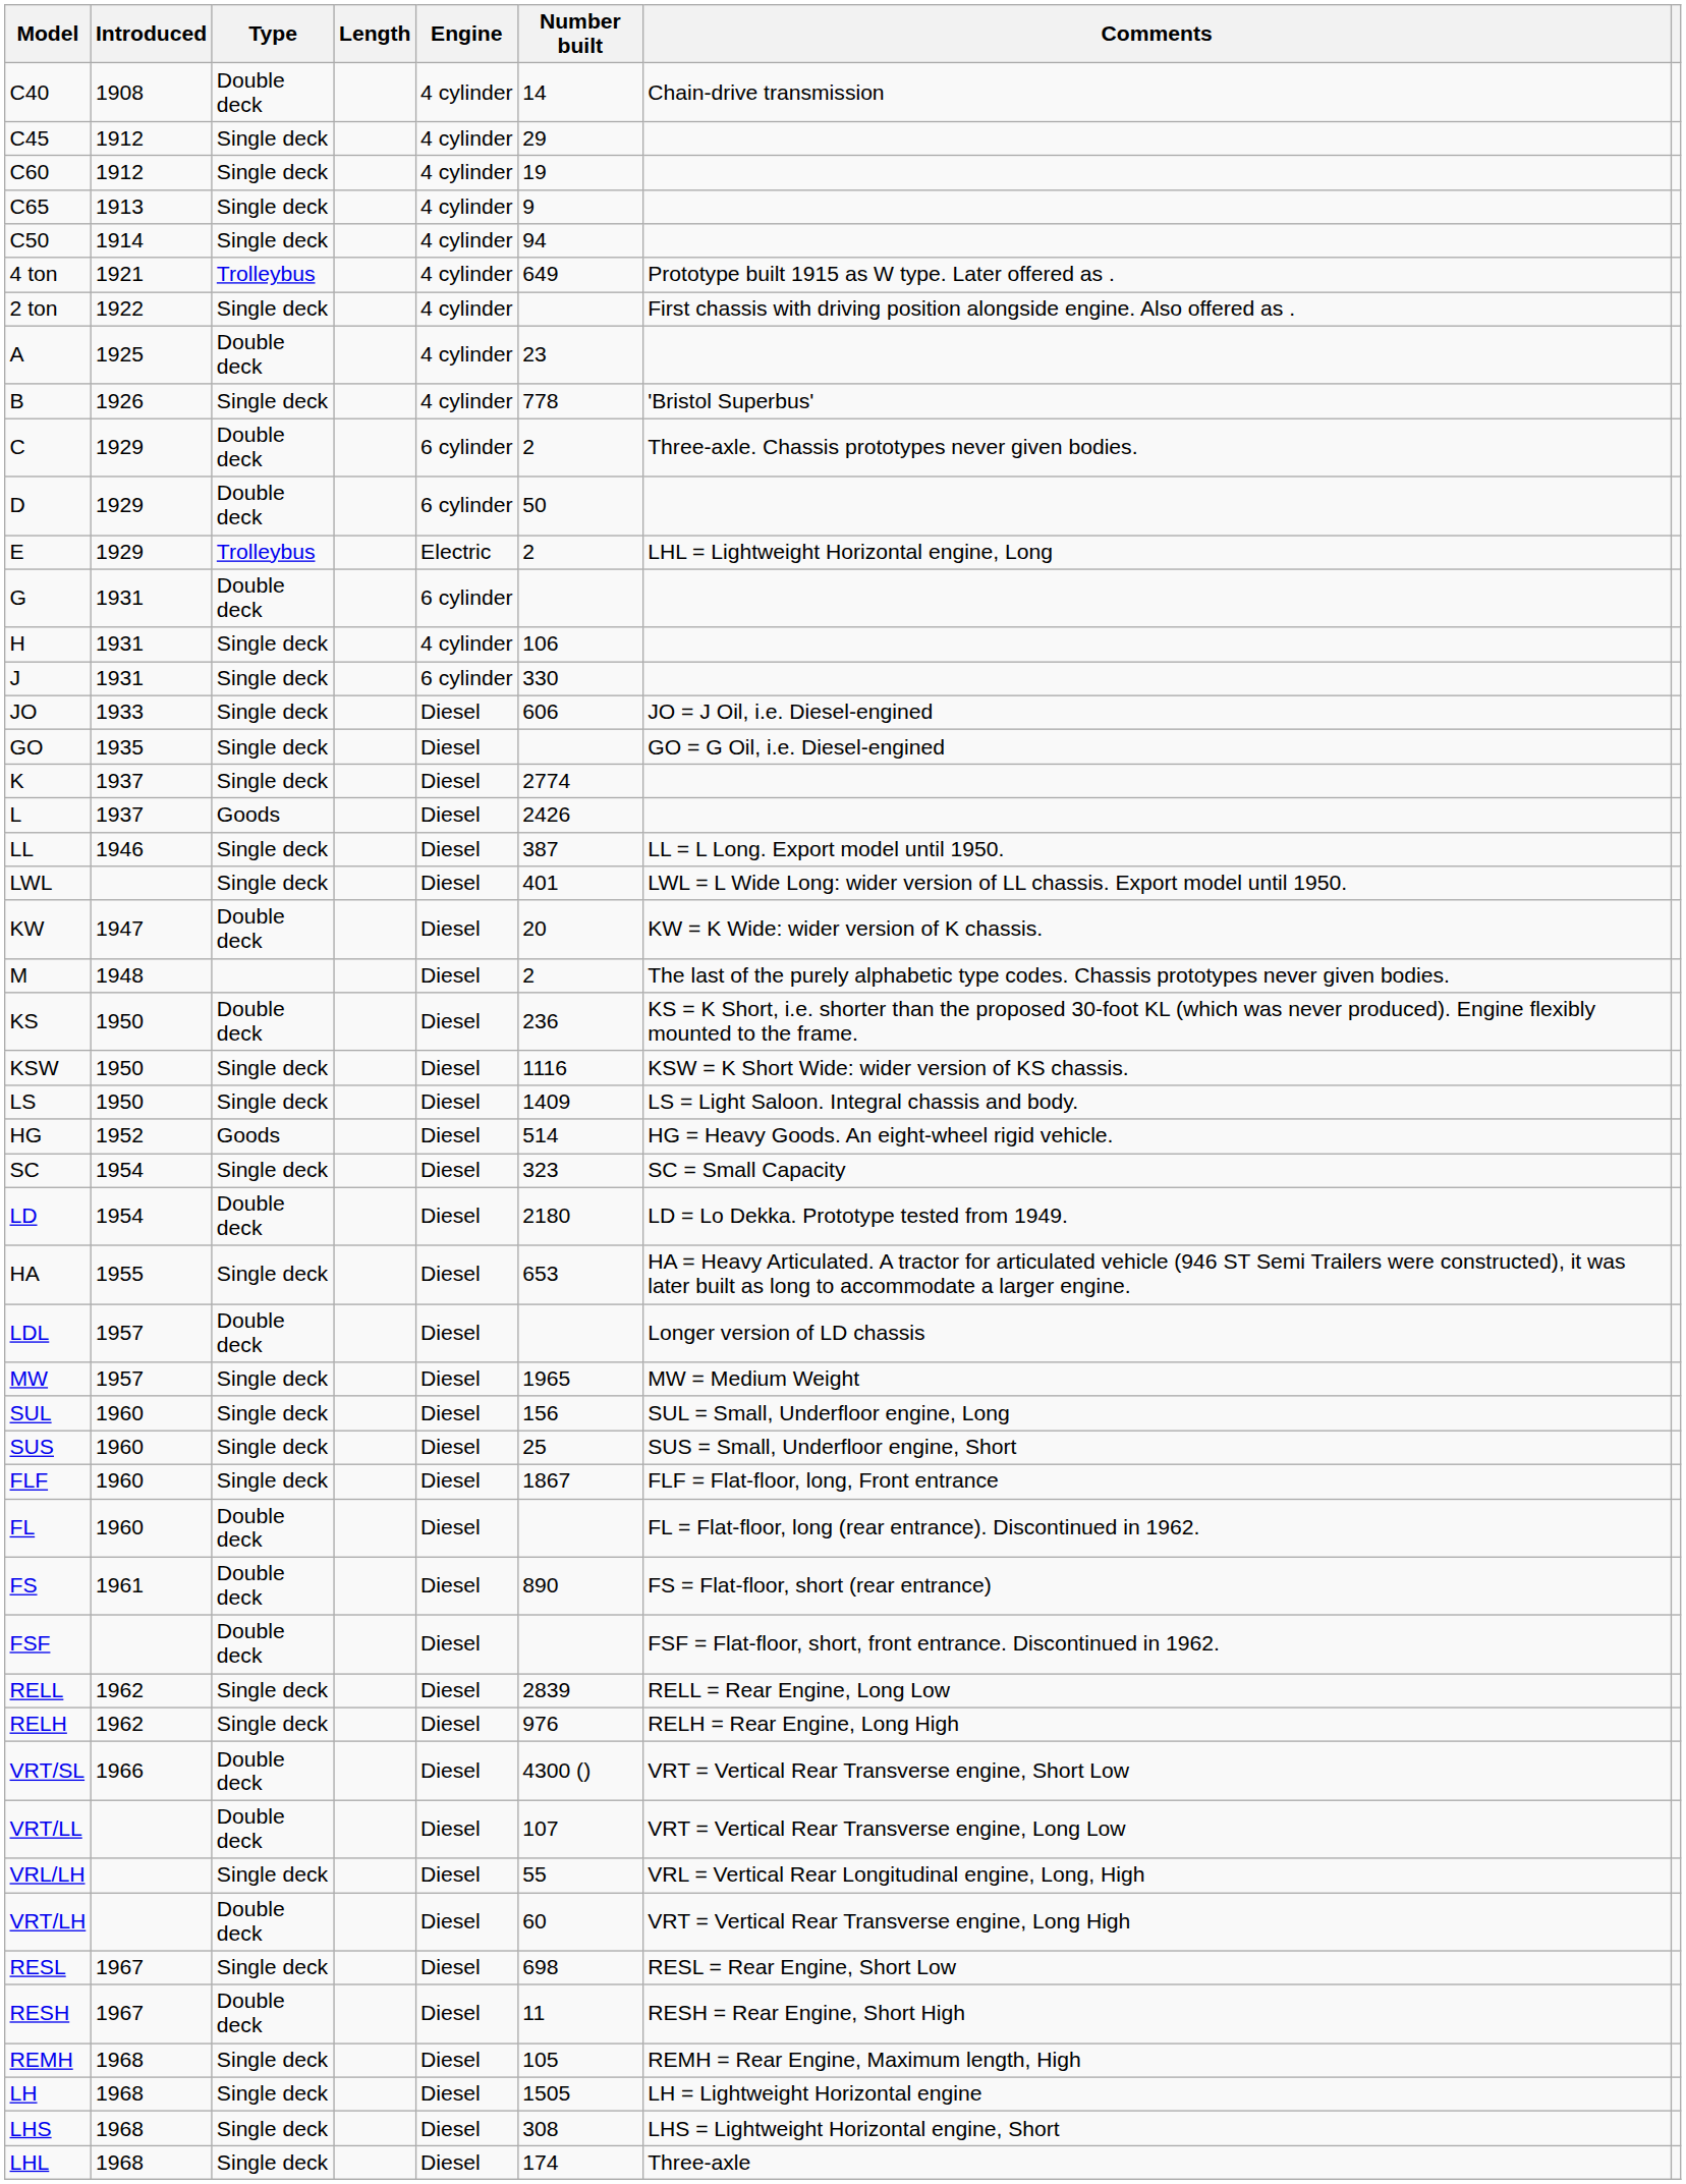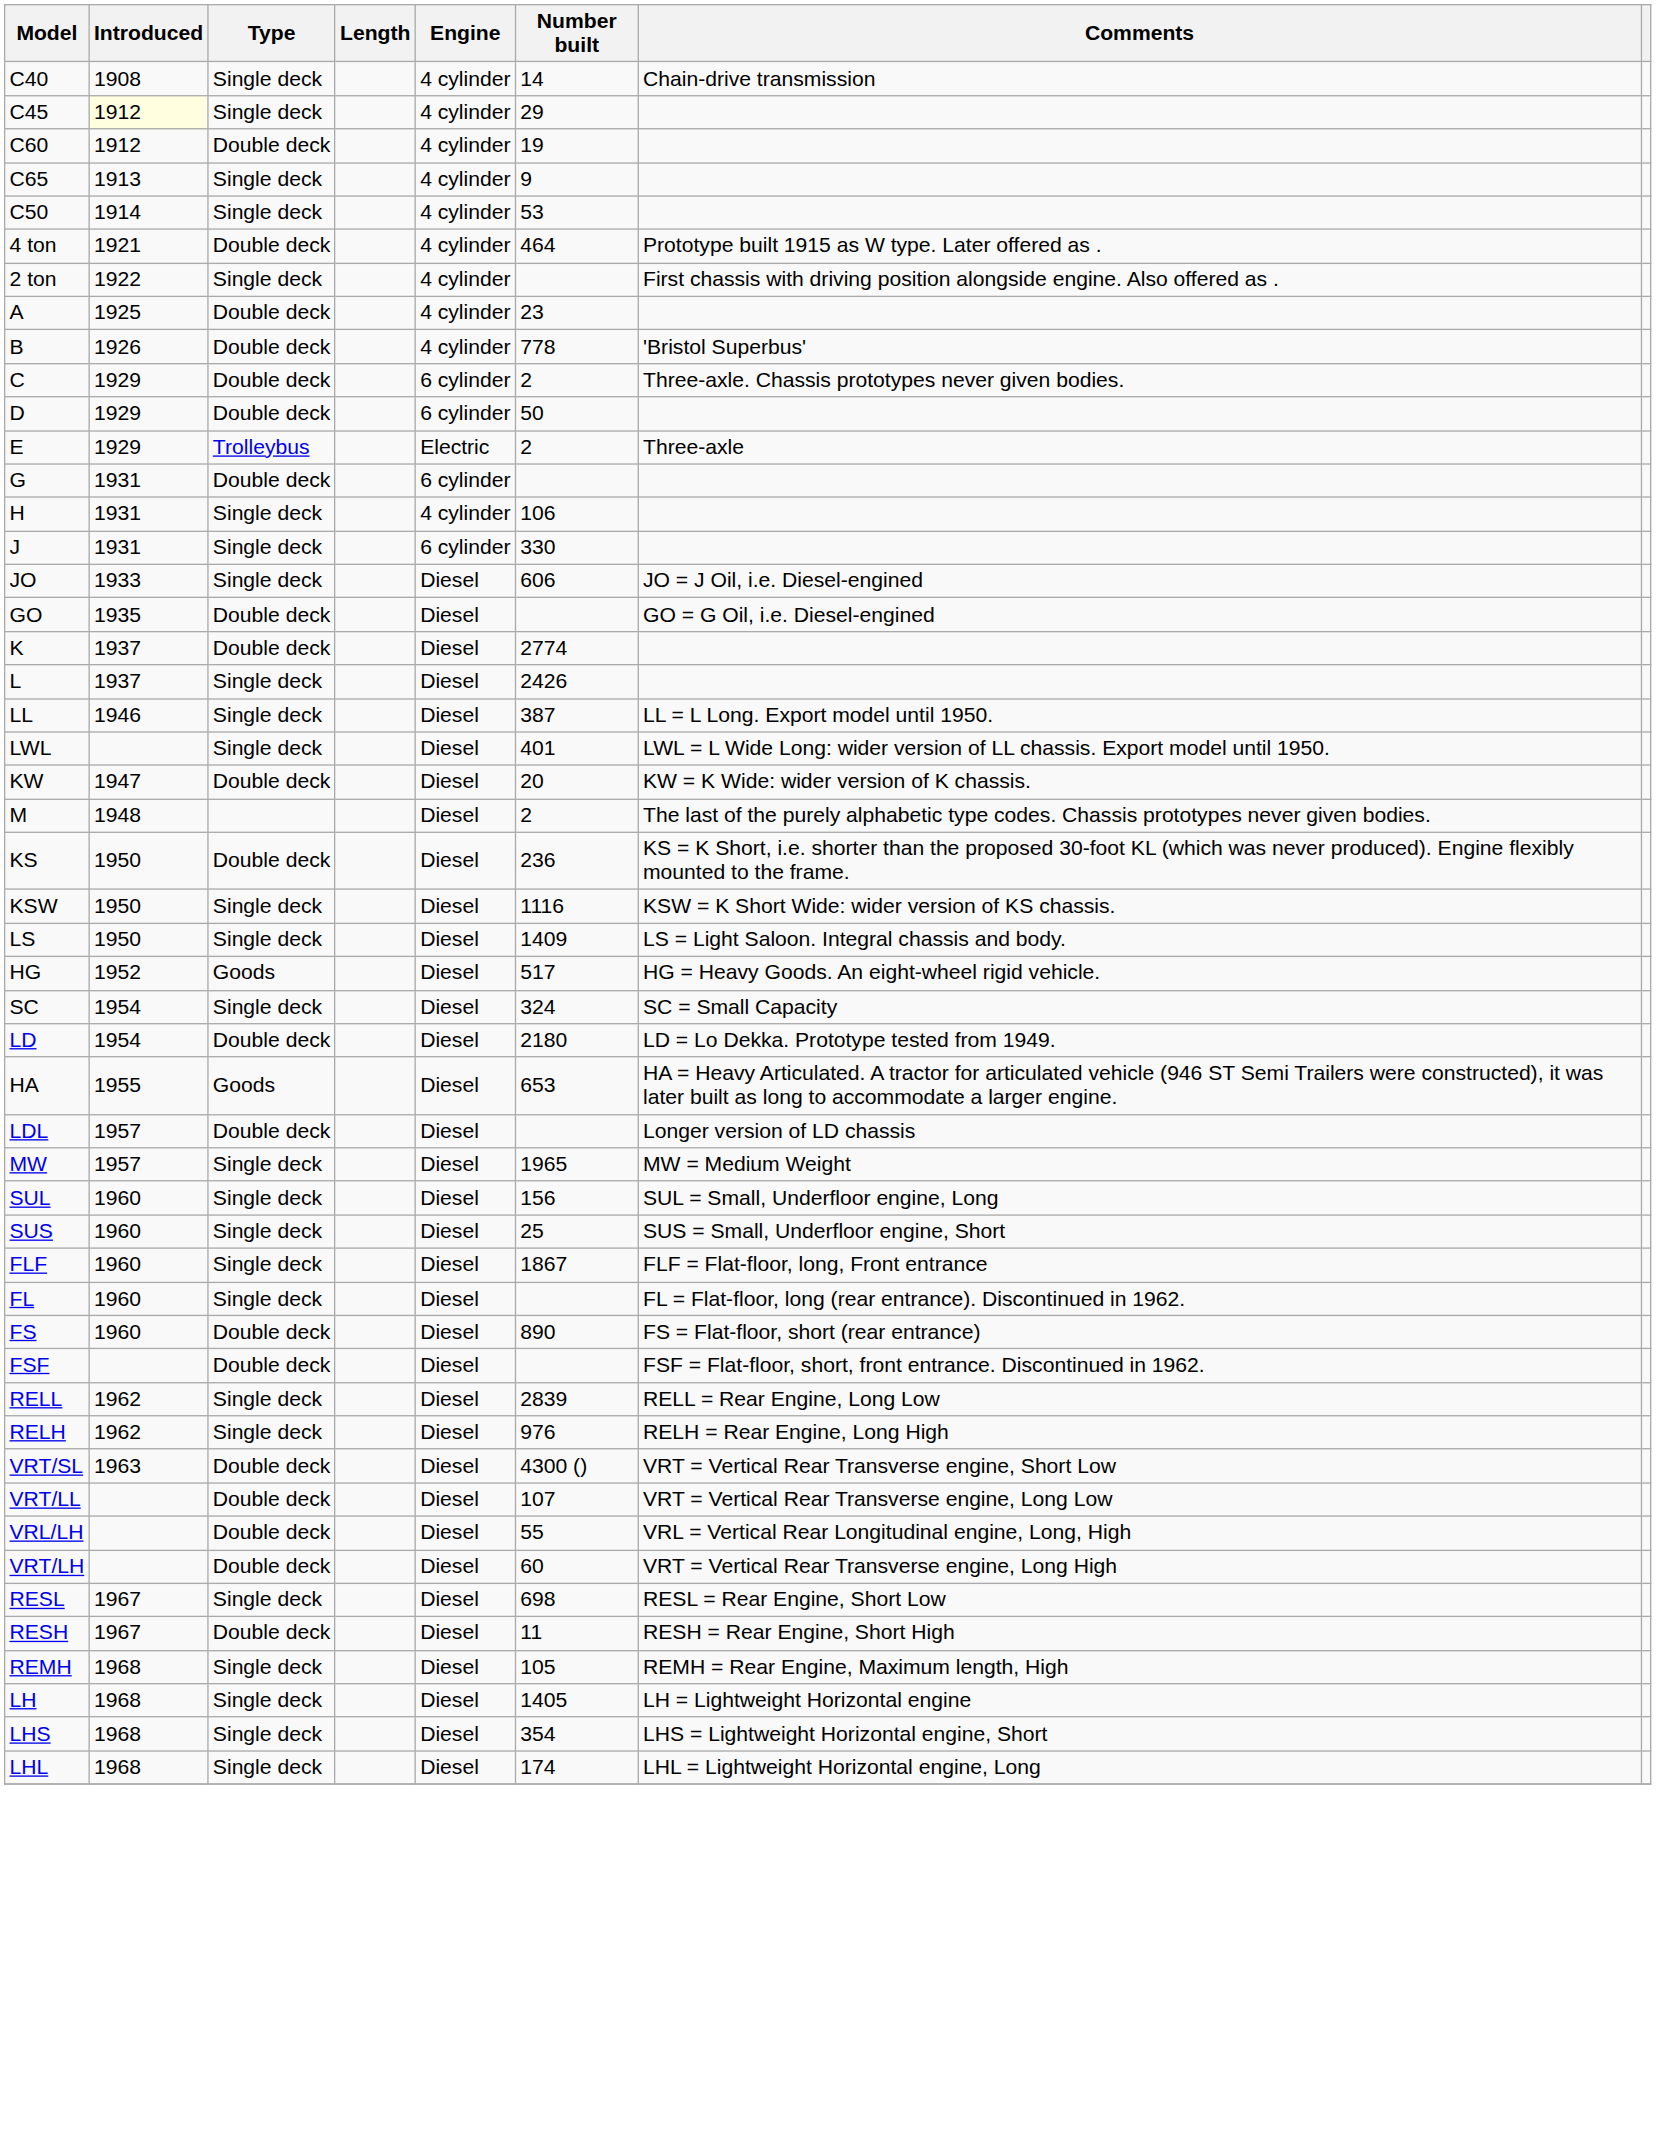 <table class="wikitable sortable">
 <tr>
 <th scope="col">Model</th>
 <th scope="col">Introduced</th>
 <th scope="col">Type</th>
 <th scope="col">Length</th>
 <th scope="col">Engine</th>
 <th scope="col">Number built</th>
 <th scope="col" class="unsortable">Comments</th>
 <th scope="col" class="unsortable"></th>
 </tr>
 <tr>
 <td>C40</td>
 <td>1908</td>
-<td>Double deck</td>
+<td>Single deck</td>
 <td></td>
 <td>4 cylinder</td>
 <td>14</td>
 <td>Chain-drive transmission</td>
 <td></td>
 </tr>
 <tr>
 <td>C45</td>
-<td>1912</td>
+<td style="background: lightyellow;">1912</td>
 <td>Single deck</td>
 <td></td>
 <td>4 cylinder</td>
 <td>29</td>
 <td></td>
 <td></td>
 </tr>
 <tr>
 <td>C60</td>
 <td>1912</td>
-<td>Single deck</td>
+<td>Double deck</td>
 <td></td>
 <td>4 cylinder</td>
 <td>19</td>
 <td></td>
 <td></td>
 </tr>
 <tr>
 <td>C65</td>
 <td>1913</td>
 <td>Single deck</td>
 <td></td>
 <td>4 cylinder</td>
 <td>9</td>
 <td></td>
 <td></td>
 </tr>
 <tr>
 <td>C50</td>
 <td>1914</td>
 <td>Single deck</td>
 <td></td>
 <td>4 cylinder</td>
-<td>94</td>
+<td>53</td>
 <td></td>
 <td></td>
 </tr>
 <tr>
 <td>4 ton</td>
 <td>1921</td>
-<td><a href='#'>Trolleybus</a></td>
+<td>Double deck</td>
 <td></td>
 <td>4 cylinder</td>
-<td>649</td>
+<td>464</td>
 <td>Prototype built 1915 as W type. Later offered as .</td>
 <td></td>
 </tr>
 <tr>
 <td>2 ton</td>
 <td>1922</td>
 <td>Single deck</td>
 <td></td>
 <td>4 cylinder</td>
 <td></td>
 <td>First chassis with driving position alongside engine. Also offered as .</td>
 <td></td>
 </tr>
 <tr>
 <td>A</td>
 <td>1925</td>
 <td>Double deck</td>
 <td></td>
 <td>4 cylinder</td>
 <td>23</td>
 <td></td>
 <td></td>
 </tr>
 <tr>
 <td>B</td>
 <td>1926</td>
-<td>Single deck</td>
+<td>Double deck</td>
 <td></td>
 <td>4 cylinder</td>
 <td>778</td>
 <td>'Bristol Superbus'</td>
 <td></td>
 </tr>
 <tr>
 <td>C</td>
 <td>1929</td>
 <td>Double deck</td>
 <td></td>
 <td>6 cylinder</td>
 <td>2</td>
 <td>Three-axle. Chassis prototypes never given bodies.</td>
 <td></td>
 </tr>
 <tr>
 <td>D</td>
 <td>1929</td>
 <td>Double deck</td>
 <td></td>
 <td>6 cylinder</td>
 <td>50</td>
 <td></td>
 <td></td>
 </tr>
 <tr>
 <td>E</td>
 <td>1929</td>
 <td><a href='#'>Trolleybus</a></td>
 <td></td>
 <td>Electric</td>
 <td>2</td>
-<td>LHL = Lightweight Horizontal engine, Long</td>
+<td>Three-axle</td>
 <td></td>
 </tr>
 <tr>
 <td>G</td>
 <td>1931</td>
 <td>Double deck</td>
 <td></td>
 <td>6 cylinder</td>
 <td></td>
 <td></td>
 <td></td>
 </tr>
 <tr>
 <td>H</td>
 <td>1931</td>
 <td>Single deck</td>
 <td></td>
 <td>4 cylinder</td>
 <td>106</td>
 <td></td>
 <td></td>
 </tr>
 <tr>
 <td>J</td>
 <td>1931</td>
 <td>Single deck</td>
 <td></td>
 <td>6 cylinder</td>
 <td>330</td>
 <td></td>
 <td></td>
 </tr>
 <tr>
 <td>JO</td>
 <td>1933</td>
 <td>Single deck</td>
 <td></td>
 <td>Diesel</td>
 <td>606</td>
 <td>JO = J Oil, i.e. Diesel-engined</td>
 <td></td>
 </tr>
 <tr>
 <td>GO</td>
 <td>1935</td>
-<td>Single deck</td>
+<td>Double deck</td>
 <td></td>
 <td>Diesel</td>
 <td></td>
 <td>GO = G Oil, i.e. Diesel-engined</td>
 <td></td>
 </tr>
 <tr>
 <td>K</td>
 <td>1937</td>
-<td>Single deck</td>
+<td>Double deck</td>
 <td></td>
 <td>Diesel</td>
 <td>2774</td>
 <td></td>
 <td></td>
 </tr>
 <tr>
 <td>L</td>
 <td>1937</td>
-<td>Goods</td>
+<td>Single deck</td>
 <td></td>
 <td>Diesel</td>
 <td>2426</td>
 <td></td>
 <td></td>
 </tr>
 <tr>
 <td>LL</td>
 <td>1946</td>
 <td>Single deck</td>
 <td></td>
 <td>Diesel</td>
 <td>387</td>
 <td>LL = L Long. Export model until 1950.</td>
 <td></td>
 </tr>
 <tr>
 <td>LWL</td>
 <td></td>
 <td>Single deck</td>
 <td></td>
 <td>Diesel</td>
 <td>401</td>
 <td>LWL = L Wide Long: wider version of LL chassis. Export model until 1950.</td>
 <td></td>
 </tr>
 <tr>
 <td>KW</td>
 <td>1947</td>
 <td>Double deck</td>
 <td></td>
 <td>Diesel</td>
 <td>20</td>
 <td>KW = K Wide: wider version of K chassis.</td>
 <td></td>
 </tr>
 <tr>
 <td>M</td>
 <td>1948</td>
 <td></td>
 <td></td>
 <td>Diesel</td>
 <td>2</td>
 <td>The last of the purely alphabetic type codes. Chassis prototypes never given bodies.</td>
 <td></td>
 </tr>
 <tr>
 <td>KS</td>
 <td>1950</td>
 <td>Double deck</td>
 <td></td>
 <td>Diesel</td>
 <td>236</td>
 <td>KS = K Short, i.e. shorter than the proposed 30-foot KL (which was never produced). Engine flexibly mounted to the frame.</td>
 <td></td>
 </tr>
 <tr>
 <td>KSW</td>
 <td>1950</td>
 <td>Single deck</td>
 <td></td>
 <td>Diesel</td>
 <td>1116</td>
 <td>KSW = K Short Wide: wider version of KS chassis.</td>
 <td></td>
 </tr>
 <tr>
 <td>LS</td>
 <td>1950</td>
 <td>Single deck</td>
 <td></td>
 <td>Diesel</td>
 <td>1409</td>
 <td>LS = Light Saloon. Integral chassis and body.</td>
 <td></td>
 </tr>
 <tr>
 <td>HG</td>
 <td>1952</td>
 <td>Goods</td>
 <td></td>
 <td>Diesel</td>
-<td>514</td>
+<td>517</td>
 <td>HG = Heavy Goods. An eight-wheel rigid vehicle.</td>
 <td></td>
 </tr>
 <tr>
 <td>SC</td>
 <td>1954</td>
 <td>Single deck</td>
 <td></td>
 <td>Diesel</td>
-<td>323</td>
+<td>324</td>
 <td>SC = Small Capacity</td>
 <td></td>
 </tr>
 <tr>
 <td><a href='#'>LD</a></td>
 <td>1954</td>
 <td>Double deck</td>
 <td></td>
 <td>Diesel</td>
 <td>2180</td>
 <td>LD = Lo Dekka. Prototype tested from 1949.</td>
 <td></td>
 </tr>
 <tr>
 <td>HA</td>
 <td>1955</td>
-<td>Single deck</td>
+<td>Goods</td>
 <td></td>
 <td>Diesel</td>
 <td>653</td>
 <td>HA = Heavy Articulated. A tractor for articulated vehicle (946 ST Semi Trailers were constructed), it was later built as  long to accommodate a larger engine.</td>
 <td></td>
 </tr>
 <tr>
 <td><a href='#'>LDL</a></td>
 <td>1957</td>
 <td>Double deck</td>
 <td></td>
 <td>Diesel</td>
 <td></td>
 <td>Longer version of LD chassis</td>
 <td></td>
 </tr>
 <tr>
 <td><a href='#'>MW</a></td>
 <td>1957</td>
 <td>Single deck</td>
 <td></td>
 <td>Diesel</td>
 <td>1965</td>
 <td>MW = Medium Weight</td>
 <td></td>
 </tr>
 <tr>
 <td><a href='#'>SUL</a></td>
 <td>1960</td>
 <td>Single deck</td>
 <td></td>
 <td>Diesel</td>
 <td>156</td>
 <td>SUL = Small, Underfloor engine, Long</td>
 <td></td>
 </tr>
 <tr>
 <td><a href='#'>SUS</a></td>
 <td>1960</td>
 <td>Single deck</td>
 <td></td>
 <td>Diesel</td>
 <td>25</td>
 <td>SUS = Small, Underfloor engine, Short</td>
 <td></td>
 </tr>
 <tr>
 <td><a href='#'>FLF</a></td>
 <td>1960</td>
 <td>Single deck</td>
 <td></td>
 <td>Diesel</td>
 <td>1867</td>
 <td>FLF = Flat-floor, long, Front entrance</td>
 <td></td>
 </tr>
 <tr>
 <td><a href='#'>FL</a></td>
 <td>1960</td>
-<td>Double deck</td>
+<td>Single deck</td>
 <td></td>
 <td>Diesel</td>
 <td></td>
 <td>FL = Flat-floor, long (rear entrance). Discontinued in 1962.</td>
 <td></td>
 </tr>
 <tr>
 <td><a href='#'>FS</a></td>
-<td>1961</td>
+<td>1960</td>
 <td>Double deck</td>
 <td></td>
 <td>Diesel</td>
 <td>890</td>
 <td>FS = Flat-floor, short (rear entrance)</td>
 <td></td>
 </tr>
 <tr>
 <td><a href='#'>FSF</a></td>
 <td></td>
 <td>Double deck</td>
 <td></td>
 <td>Diesel</td>
 <td></td>
 <td>FSF = Flat-floor, short, front entrance. Discontinued in 1962.</td>
 <td></td>
 </tr>
 <tr>
 <td><a href='#'>RELL</a></td>
 <td>1962</td>
 <td>Single deck</td>
 <td></td>
 <td>Diesel</td>
 <td>2839</td>
 <td>RELL = Rear Engine, Long Low</td>
 <td></td>
 </tr>
 <tr>
 <td><a href='#'>RELH</a></td>
 <td>1962</td>
 <td>Single deck</td>
 <td></td>
 <td>Diesel</td>
 <td>976</td>
 <td>RELH = Rear Engine, Long High</td>
 <td></td>
 </tr>
 <tr>
 <td><a href='#'>VRT/SL</a></td>
-<td>1966</td>
+<td>1963</td>
 <td>Double deck</td>
 <td></td>
 <td>Diesel</td>
 <td>4300 ()</td>
 <td>VRT = Vertical Rear Transverse engine, Short Low</td>
 <td></td>
 </tr>
 <tr>
 <td><a href='#'>VRT/LL</a></td>
 <td></td>
 <td>Double deck</td>
 <td></td>
 <td>Diesel</td>
 <td>107</td>
 <td>VRT = Vertical Rear Transverse engine, Long Low</td>
 <td></td>
 </tr>
 <tr>
 <td><a href='#'>VRL/LH</a></td>
 <td></td>
-<td>Single deck</td>
+<td>Double deck</td>
 <td></td>
 <td>Diesel</td>
 <td>55</td>
 <td>VRL = Vertical Rear Longitudinal engine, Long, High</td>
 <td></td>
 </tr>
 <tr>
 <td><a href='#'>VRT/LH</a></td>
 <td></td>
 <td>Double deck</td>
 <td></td>
 <td>Diesel</td>
 <td>60</td>
 <td>VRT = Vertical Rear Transverse engine, Long High</td>
 <td></td>
 </tr>
 <tr>
 <td><a href='#'>RESL</a></td>
 <td>1967</td>
 <td>Single deck</td>
 <td></td>
 <td>Diesel</td>
 <td>698</td>
 <td>RESL = Rear Engine, Short Low</td>
 <td></td>
 </tr>
 <tr>
 <td><a href='#'>RESH</a></td>
 <td>1967</td>
 <td>Double deck</td>
 <td></td>
 <td>Diesel</td>
 <td>11</td>
 <td>RESH = Rear Engine, Short High</td>
 <td></td>
 </tr>
 <tr>
 <td><a href='#'>REMH</a></td>
 <td>1968</td>
 <td>Single deck</td>
 <td></td>
 <td>Diesel</td>
 <td>105</td>
 <td>REMH = Rear Engine, Maximum length, High</td>
 <td></td>
 </tr>
 <tr>
 <td><a href='#'>LH</a></td>
 <td>1968</td>
 <td>Single deck</td>
 <td></td>
 <td>Diesel</td>
-<td>1505</td>
+<td>1405</td>
 <td>LH = Lightweight Horizontal engine</td>
 <td></td>
 </tr>
 <tr>
 <td><a href='#'>LHS</a></td>
 <td>1968</td>
 <td>Single deck</td>
 <td></td>
 <td>Diesel</td>
-<td>308</td>
+<td>354</td>
 <td>LHS = Lightweight Horizontal engine, Short</td>
 <td></td>
 </tr>
 <tr>
 <td><a href='#'>LHL</a></td>
 <td>1968</td>
 <td>Single deck</td>
 <td></td>
 <td>Diesel</td>
 <td>174</td>
-<td>Three-axle</td>
+<td>LHL = Lightweight Horizontal engine, Long</td>
 <td></td>
 </tr>
 <tr>
 </tr>
 </table>
